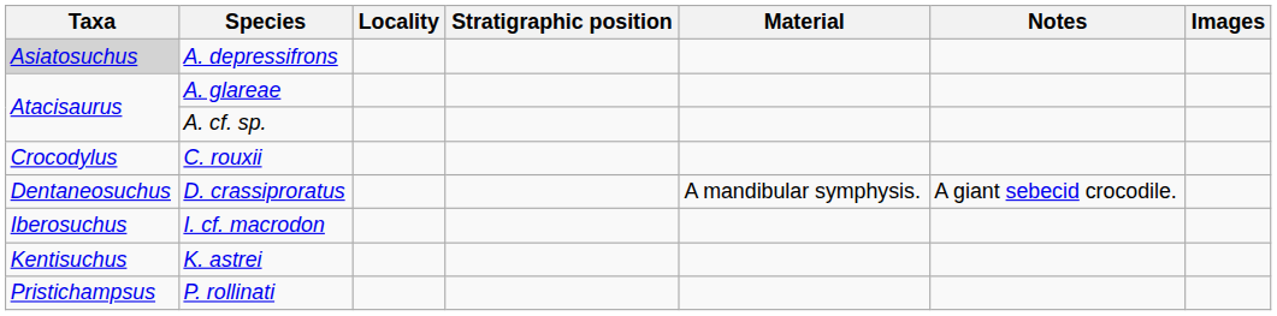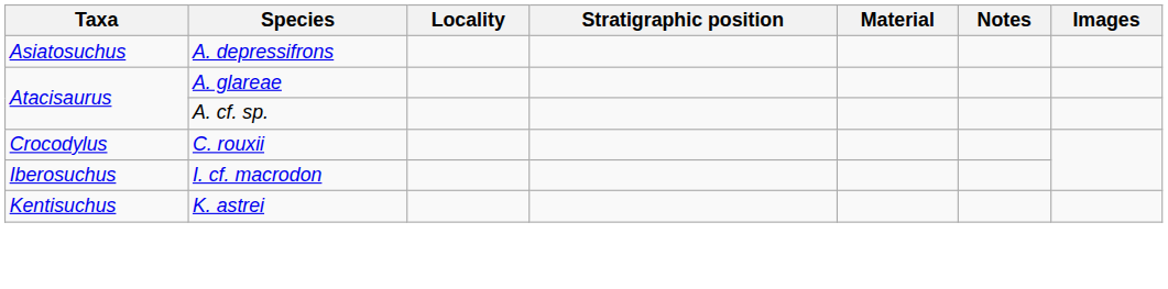 <table class="wikitable sortable" align="center" width="75%">
 <tr>
 <th>Taxa</th>
 <th>Species</th>
 <th>Locality</th>
 <th>Stratigraphic position</th>
 <th>Material</th>
 <th>Notes</th>
 <th>Images</th>
 </tr>
 <tr>
-<td style="background: lightgrey;"><em><a href='#'>Asiatosuchus</a></em></td>
+<td><em><a href='#'>Asiatosuchus</a></em></td>
 <td><em><a href='#'>A. depressifrons</a></em></td>
 <td></td>
 <td></td>
 <td></td>
 <td></td>
 <td></td>
 </tr>
 <tr>
 <td rowspan ="2"><em><a href='#'>Atacisaurus</a></em></td>
 <td><em><a href='#'>A. glareae</a></em></td>
 <td></td>
 <td></td>
 <td></td>
 <td></td>
 <td></td>
 </tr>
 <tr>
 <td><em>A. cf. sp.</em></td>
 <td></td>
 <td></td>
 <td></td>
 <td></td>
 <td></td>
 </tr>
 <tr>
 <td><em><a href='#'>Crocodylus</a></em></td>
 <td><em><a href='#'>C. rouxii</a></em></td>
 <td></td>
 <td></td>
 <td></td>
 <td></td>
 </tr>
 <tr>
-<td><em><a href='#'>Dentaneosuchus</a></em></td>
-<td><em><a href='#'>D. crassiproratus</a></em></td>
-<td></td>
-<td></td>
-<td>A mandibular symphysis.</td>
-<td>A giant <a href='#'>sebecid</a> crocodile.</td>
-<td></td>
-</tr>
-<tr>
 <td><em><a href='#'>Iberosuchus</a></em></td>
 <td><em><a href='#'>I. cf. macrodon</a></em></td>
 <td></td>
 <td></td>
 <td></td>
 <td></td>
 </tr>
 <tr>
 <td><em><a href='#'>Kentisuchus</a></em></td>
 <td><em><a href='#'>K. astrei</a></em></td>
 <td></td>
 <td></td>
 <td></td>
 <td></td>
 <td></td>
 </tr>
-<tr>
-<td><em><a href='#'>Pristichampsus</a></em></td>
-<td><em><a href='#'>P. rollinati</a></em></td>
-<td></td>
-<td></td>
-<td></td>
-<td></td>
-<td></td>
-</tr>
 </table>
